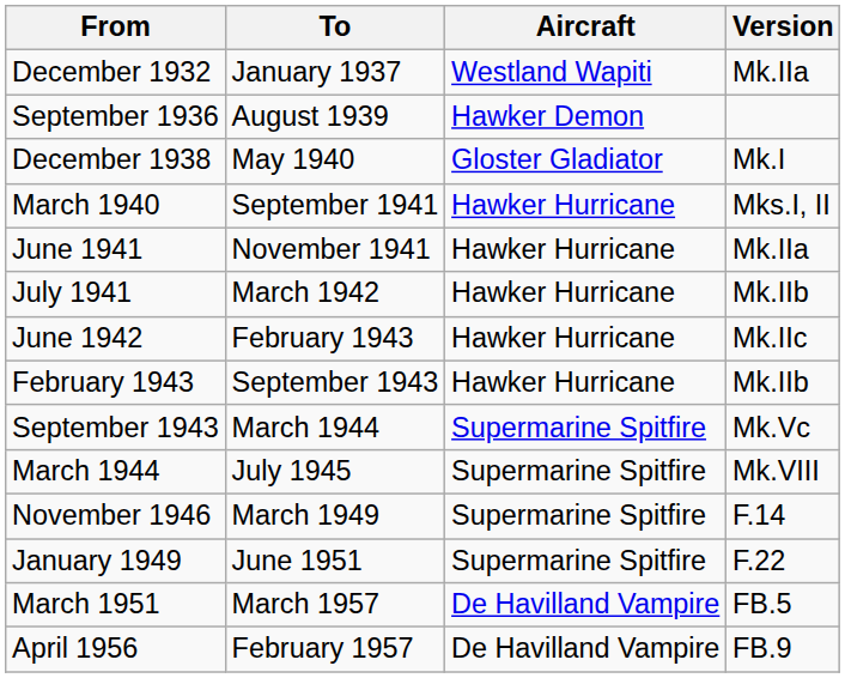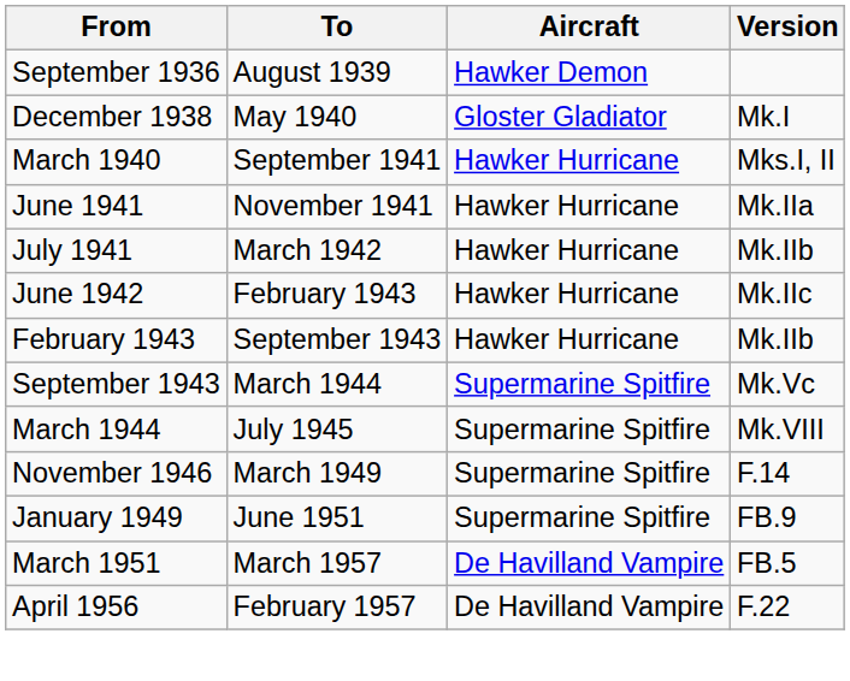 <table class="wikitable">
 <tr>
 <th>From</th>
 <th>To</th>
 <th>Aircraft</th>
 <th>Version</th>
-</tr>
-<tr>
-<td>December 1932</td>
-<td>January 1937</td>
-<td><a href='#'>Westland Wapiti</a></td>
-<td>Mk.IIa</td>
 </tr>
 <tr>
 <td>September 1936</td>
 <td>August 1939</td>
 <td><a href='#'>Hawker Demon</a></td>
 <td></td>
 </tr>
 <tr>
 <td>December 1938</td>
 <td>May 1940</td>
 <td><a href='#'>Gloster Gladiator</a></td>
 <td>Mk.I</td>
 </tr>
 <tr>
 <td>March 1940</td>
 <td>September 1941</td>
 <td><a href='#'>Hawker Hurricane</a></td>
 <td>Mks.I, II</td>
 </tr>
 <tr>
 <td>June 1941</td>
 <td>November 1941</td>
 <td>Hawker Hurricane</td>
 <td>Mk.IIa</td>
 </tr>
 <tr>
 <td>July 1941</td>
 <td>March 1942</td>
 <td>Hawker Hurricane</td>
 <td>Mk.IIb</td>
 </tr>
 <tr>
 <td>June 1942</td>
 <td>February 1943</td>
 <td>Hawker Hurricane</td>
 <td>Mk.IIc</td>
 </tr>
 <tr>
 <td>February 1943</td>
 <td>September 1943</td>
 <td>Hawker Hurricane</td>
 <td>Mk.IIb</td>
 </tr>
 <tr>
 <td>September 1943</td>
 <td>March 1944</td>
 <td><a href='#'>Supermarine Spitfire</a></td>
 <td>Mk.Vc</td>
 </tr>
 <tr>
 <td>March 1944</td>
 <td>July 1945</td>
 <td>Supermarine Spitfire</td>
 <td>Mk.VIII</td>
 </tr>
 <tr>
 <td>November 1946</td>
 <td>March 1949</td>
 <td>Supermarine Spitfire</td>
 <td>F.14</td>
 </tr>
 <tr>
 <td>January 1949</td>
 <td>June 1951</td>
 <td>Supermarine Spitfire</td>
-<td>F.22</td>
+<td>FB.9</td>
 </tr>
 <tr>
 <td>March 1951</td>
 <td>March 1957</td>
 <td><a href='#'>De Havilland Vampire</a></td>
 <td>FB.5</td>
 </tr>
 <tr>
 <td>April 1956</td>
 <td>February 1957</td>
 <td>De Havilland Vampire</td>
-<td>FB.9</td>
+<td>F.22</td>
 </tr>
 </table>
